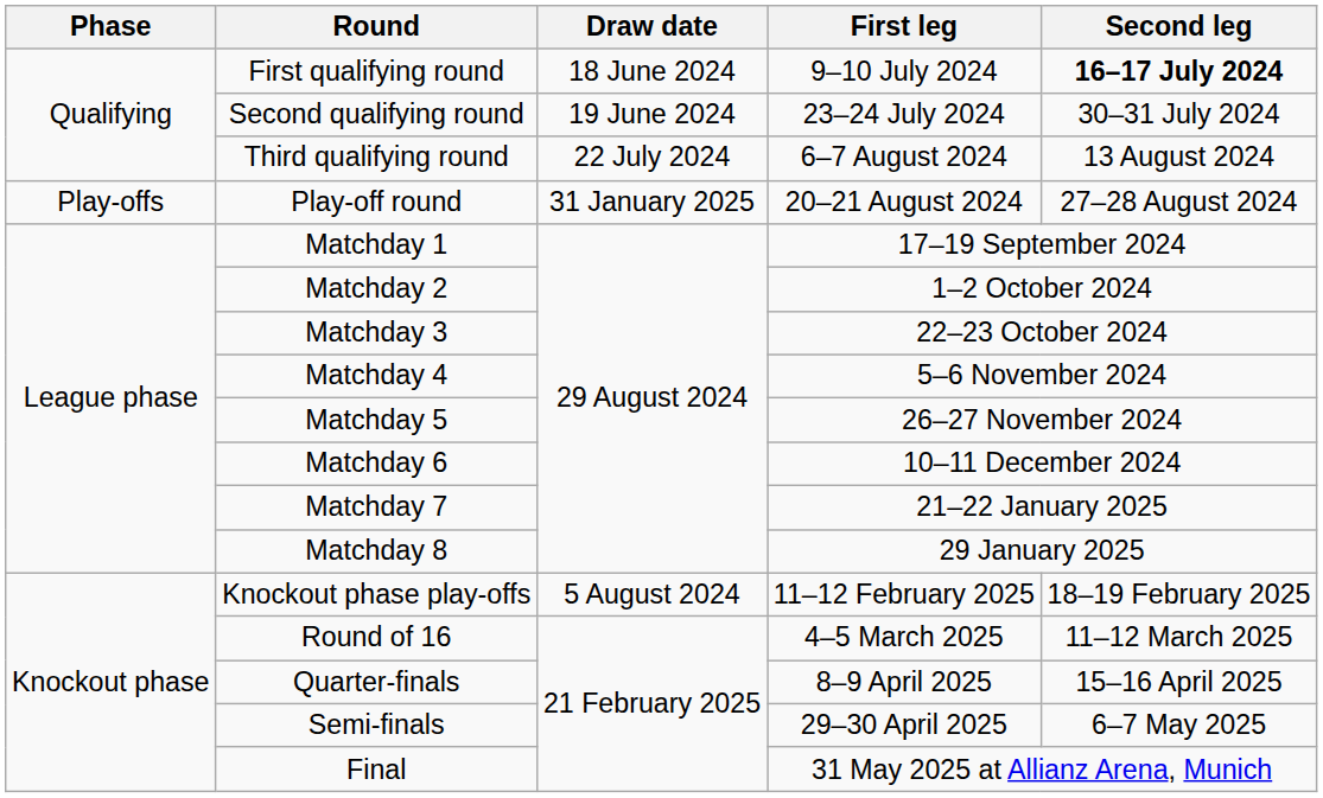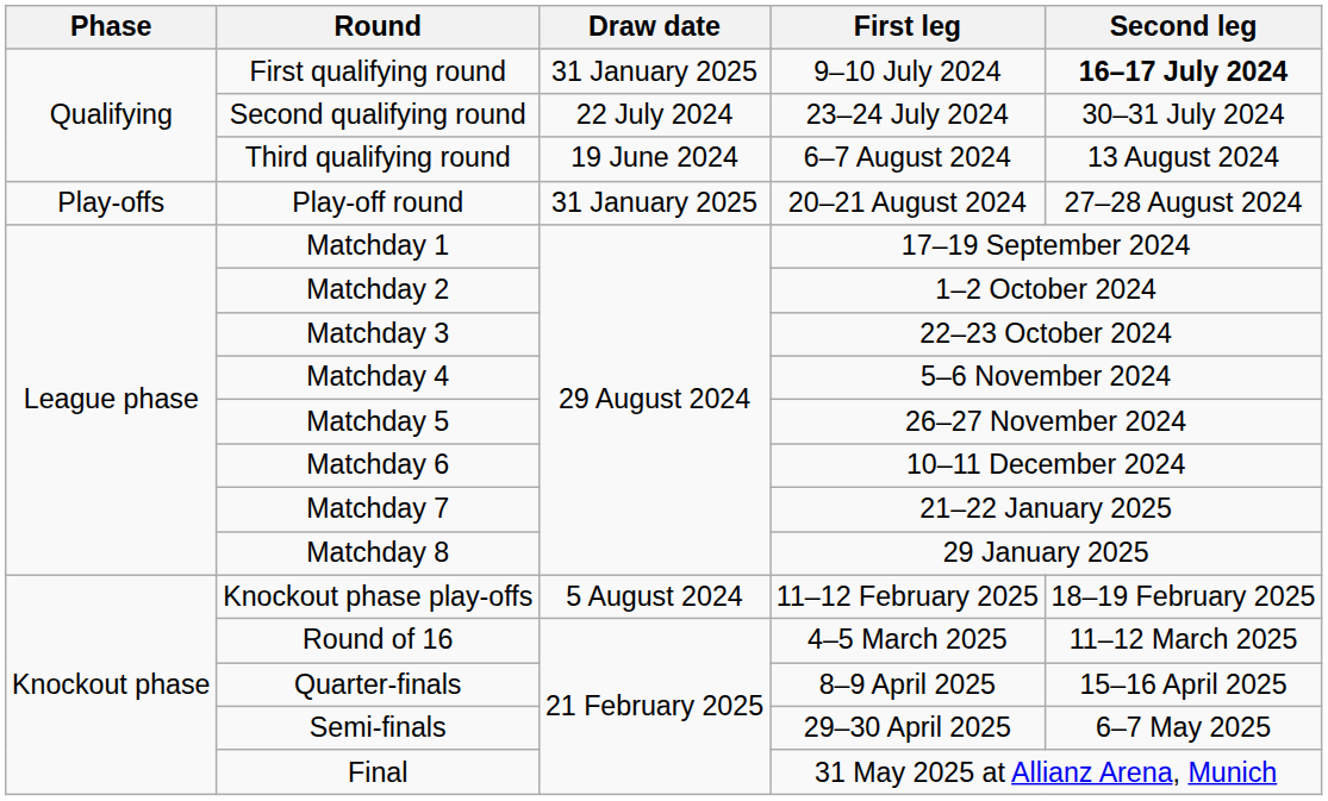 <table class="wikitable" style="text-align:center">
 <tr>
 <th>Phase</th>
 <th>Round</th>
 <th>Draw date</th>
 <th>First leg</th>
 <th>Second leg</th>
 </tr>
 <tr>
 <td rowspan="3">Qualifying</td>
 <td>First qualifying round</td>
-<td>18 June 2024</td>
+<td rowspan="1">31 January 2025</td>
 <td>9–10 July 2024</td>
 <td><strong>16–17 July 2024</strong></td>
 </tr>
 <tr>
 <td>Second qualifying round</td>
-<td>19 June 2024</td>
+<td>22 July 2024</td>
 <td>23–24 July 2024</td>
 <td>30–31 July 2024</td>
 </tr>
 <tr>
 <td>Third qualifying round</td>
-<td>22 July 2024</td>
+<td>19 June 2024</td>
 <td>6–7 August 2024</td>
 <td>13 August 2024</td>
 </tr>
 <tr>
 <td>Play-offs</td>
 <td>Play-off round</td>
 <td rowspan="1">31 January 2025</td>
 <td>20–21 August 2024</td>
 <td>27–28 August 2024</td>
 </tr>
 <tr>
 <td rowspan="8">League phase</td>
 <td>Matchday 1</td>
 <td rowspan="8">29 August 2024</td>
 <td colspan="2">17–19 September 2024</td>
 </tr>
 <tr>
 <td>Matchday 2</td>
 <td colspan="2">1–2 October 2024</td>
 </tr>
 <tr>
 <td>Matchday 3</td>
 <td colspan="2">22–23 October 2024</td>
 </tr>
 <tr>
 <td>Matchday 4</td>
 <td colspan="2">5–6 November 2024</td>
 </tr>
 <tr>
 <td>Matchday 5</td>
 <td colspan="2">26–27 November 2024</td>
 </tr>
 <tr>
 <td>Matchday 6</td>
 <td colspan="2">10–11 December 2024</td>
 </tr>
 <tr>
 <td>Matchday 7</td>
 <td colspan="2">21–22 January 2025</td>
 </tr>
 <tr>
 <td>Matchday 8</td>
 <td colspan="2">29 January 2025</td>
 </tr>
 <tr>
 <td rowspan="5">Knockout phase</td>
 <td>Knockout phase play-offs</td>
 <td>5 August 2024</td>
 <td>11–12 February 2025</td>
 <td>18–19 February 2025</td>
 </tr>
 <tr>
 <td>Round of 16</td>
 <td rowspan="4">21 February 2025</td>
 <td>4–5 March 2025</td>
 <td>11–12 March 2025</td>
 </tr>
 <tr>
 <td>Quarter-finals</td>
 <td>8–9 April 2025</td>
 <td>15–16 April 2025</td>
 </tr>
 <tr>
 <td>Semi-finals</td>
 <td>29–30 April 2025</td>
 <td>6–7 May 2025</td>
 </tr>
 <tr>
 <td>Final</td>
 <td colspan="2">31 May 2025 at <a href='#'>Allianz Arena</a>, <a href='#'>Munich</a></td>
 </tr>
 </table>
